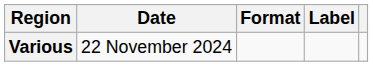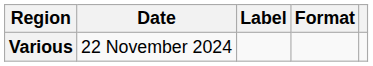 <table class="wikitable plainrowheaders">
 <tr>
 <th scope="col">Region</th>
 <th scope="col">Date</th>
+<th scope="col">Label</th>
 <th scope="col">Format</th>
-<th scope="col">Label</th>
 <th scope="col"></th>
 </tr>
 <tr>
 <th scope="row">Various</th>
 <td>22 November 2024</td>
 <td></td>
 <td></td>
 <td style="text-align:center"></td>
 </tr>
 </table>
